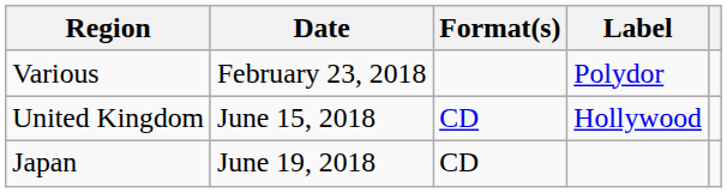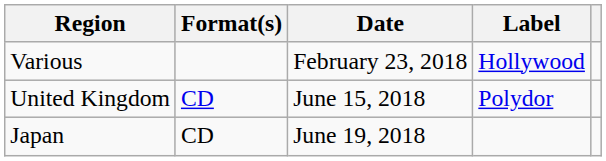 <table class="wikitable plainrowheaders">
 <tr>
 <th scope="col">Region</th>
+<th scope="col">Format(s)</th>
 <th scope="col">Date</th>
-<th scope="col">Format(s)</th>
 <th scope="col">Label</th>
 <th scope="col"></th>
 </tr>
 <tr>
 <td>Various</td>
+<td></td>
 <td>February 23, 2018</td>
-<td></td>
-<td><a href='#'>Polydor</a></td>
+<td><a href='#'>Hollywood</a></td>
 <td align="center"></td>
 </tr>
 <tr>
 <td>United Kingdom</td>
+<td><a href='#'>CD</a></td>
 <td>June 15, 2018</td>
-<td><a href='#'>CD</a></td>
-<td><a href='#'>Hollywood</a></td>
+<td><a href='#'>Polydor</a></td>
 <td></td>
 </tr>
 <tr>
 <td>Japan</td>
+<td>CD</td>
 <td>June 19, 2018</td>
-<td>CD</td>
 <td></td>
 <td></td>
 </tr>
 </table>
